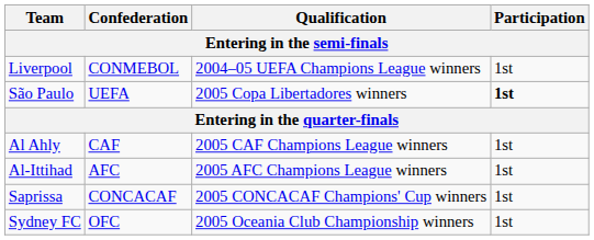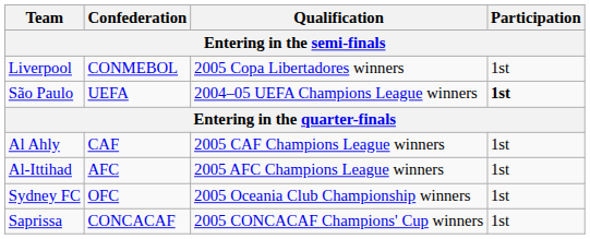 <table class="wikitable">
 <tr>
 <th>Team</th>
 <th>Confederation</th>
 <th>Qualification</th>
 <th>Participation</th>
 </tr>
 <tr>
 <th colspan=4>Entering in the <a href='#'>semi-finals</a></th>
 </tr>
 <tr>
 <td> <a href='#'>Liverpool</a></td>
 <td><a href='#'>CONMEBOL</a></td>
-<td><a href='#'>2004–05 UEFA Champions League</a> winners</td>
+<td><a href='#'>2005 Copa Libertadores</a> winners</td>
 <td>1st</td>
 </tr>
 <tr>
 <td> <a href='#'>São Paulo</a></td>
 <td><a href='#'>UEFA</a></td>
-<td><a href='#'>2005 Copa Libertadores</a> winners</td>
+<td><a href='#'>2004–05 UEFA Champions League</a> winners</td>
 <td><strong>1st</strong></td>
 </tr>
 <tr>
 <th colspan=4>Entering in the <a href='#'>quarter-finals</a></th>
 </tr>
 <tr>
 <td> <a href='#'>Al Ahly</a></td>
 <td><a href='#'>CAF</a></td>
 <td><a href='#'>2005 CAF Champions League</a> winners</td>
 <td>1st</td>
 </tr>
 <tr>
 <td> <a href='#'>Al-Ittihad</a></td>
 <td><a href='#'>AFC</a></td>
 <td><a href='#'>2005 AFC Champions League</a> winners</td>
 <td>1st</td>
 </tr>
 <tr>
+<td> <a href='#'>Sydney FC</a></td>
+<td><a href='#'>OFC</a></td>
+<td><a href='#'>2005 Oceania Club Championship</a> winners</td>
+<td>1st</td>
+</tr>
+<tr>
 <td> <a href='#'>Saprissa</a></td>
 <td><a href='#'>CONCACAF</a></td>
 <td><a href='#'>2005 CONCACAF Champions' Cup</a> winners</td>
 <td>1st</td>
 </tr>
-<tr>
-<td> <a href='#'>Sydney FC</a></td>
-<td><a href='#'>OFC</a></td>
-<td><a href='#'>2005 Oceania Club Championship</a> winners</td>
-<td>1st</td>
-</tr>
 </table>
